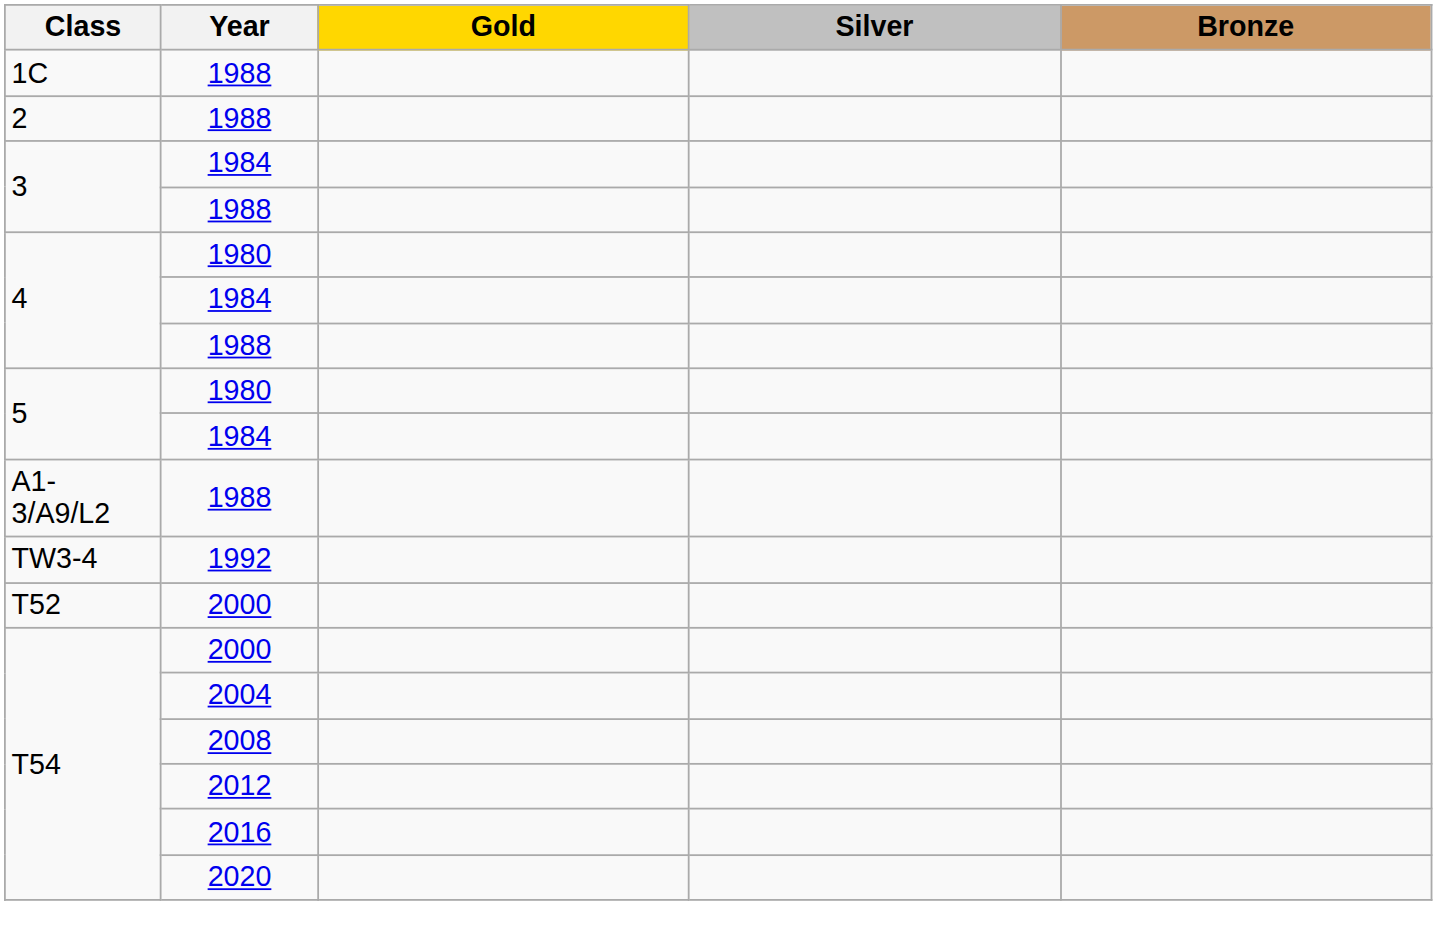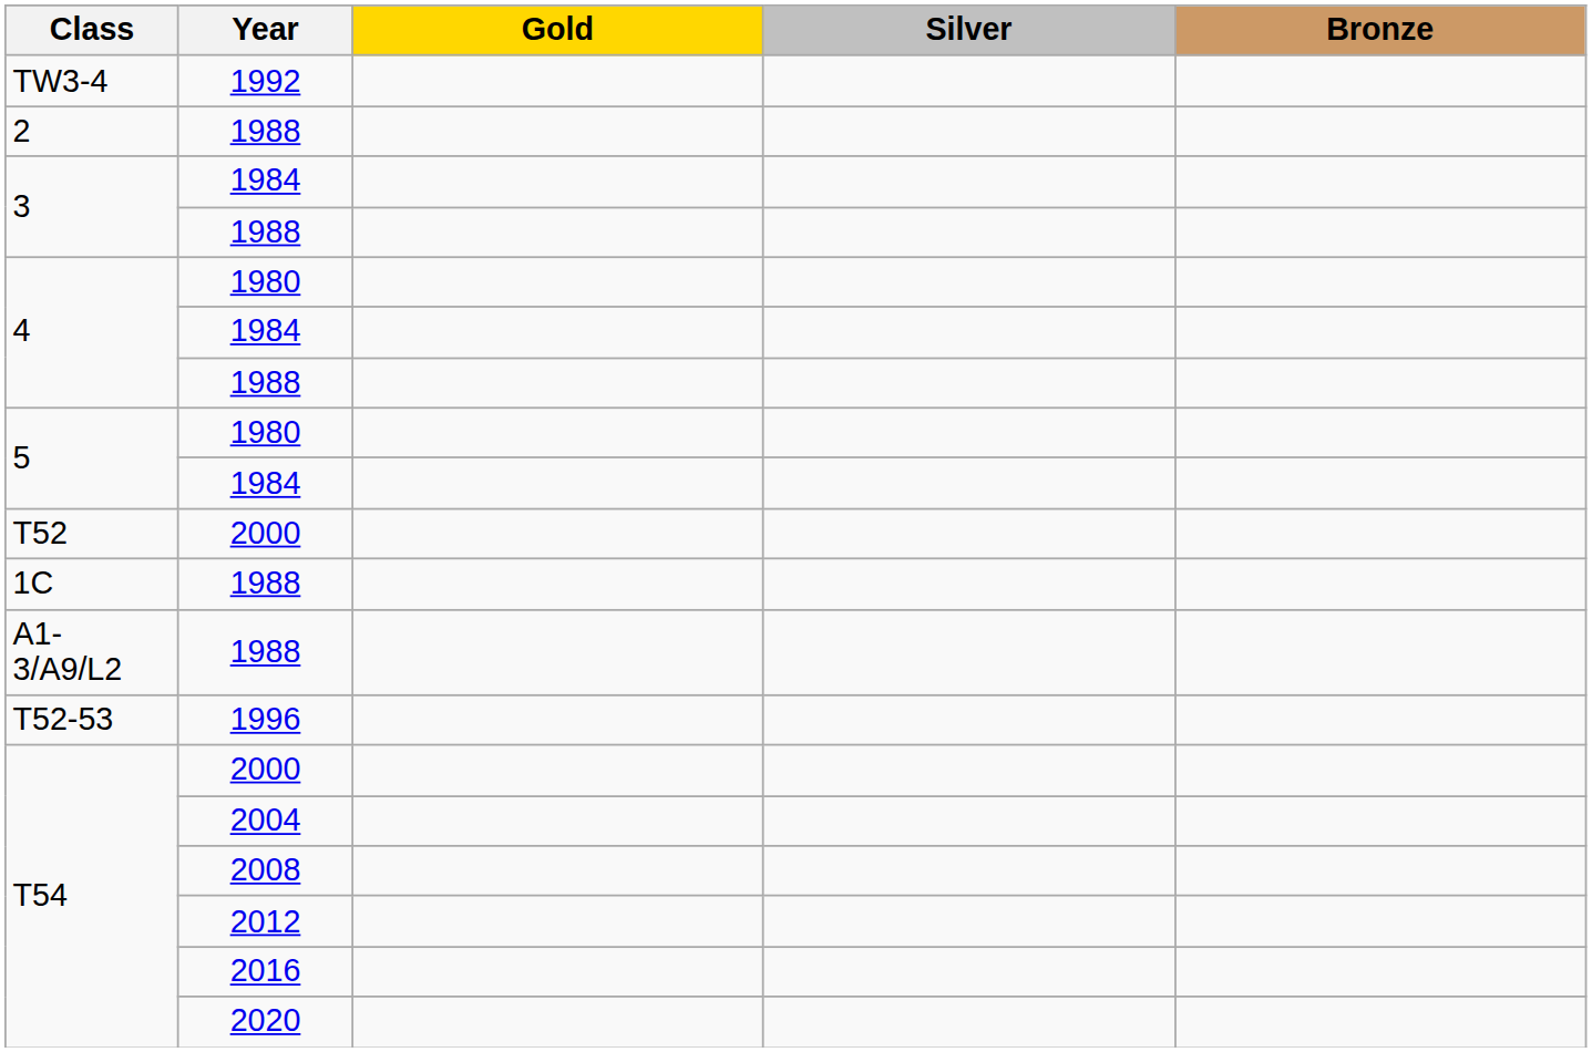 <table class="wikitable">
 <tr>
 <th width=80>Class</th>
 <th width=80>Year</th>
 <td align=center width=200 bgcolor=gold><strong>Gold</strong></td>
 <td align=center width=200 bgcolor=silver><strong>Silver</strong></td>
 <td align=center width=200 bgcolor=cc9966><strong>Bronze</strong></td>
 </tr>
 <tr>
-<td>1C</td>
-<td align=center><a href='#'>1988</a></td>
+<td>TW3-4</td>
+<td align=center><a href='#'>1992</a></td>
 <td></td>
 <td></td>
 <td></td>
 </tr>
 <tr>
 <td>2</td>
 <td align=center><a href='#'>1988</a></td>
 <td></td>
 <td></td>
 <td></td>
 </tr>
 <tr>
 <td rowspan=2>3</td>
 <td align=center><a href='#'>1984</a></td>
 <td></td>
 <td></td>
 <td></td>
 </tr>
 <tr>
 <td align=center><a href='#'>1988</a></td>
 <td></td>
 <td></td>
 <td></td>
 </tr>
 <tr>
 <td rowspan=3>4</td>
 <td align=center><a href='#'>1980</a></td>
 <td></td>
 <td></td>
 <td></td>
 </tr>
 <tr>
 <td align=center><a href='#'>1984</a></td>
 <td></td>
 <td></td>
 <td></td>
 </tr>
 <tr>
 <td align=center><a href='#'>1988</a></td>
 <td></td>
 <td></td>
 <td></td>
 </tr>
 <tr>
 <td rowspan=2>5</td>
 <td align=center><a href='#'>1980</a></td>
 <td></td>
 <td></td>
 <td></td>
 </tr>
 <tr>
 <td align=center><a href='#'>1984</a></td>
 <td></td>
 <td></td>
 <td></td>
 </tr>
 <tr>
+<td>T52</td>
+<td align=center><a href='#'>2000</a></td>
+<td></td>
+<td></td>
+<td></td>
+</tr>
+<tr>
+<td>1C</td>
+<td align=center><a href='#'>1988</a></td>
+<td></td>
+<td></td>
+<td></td>
+</tr>
+<tr>
 <td>A1-3/A9/L2</td>
 <td align=center><a href='#'>1988</a></td>
 <td></td>
 <td></td>
 <td></td>
 </tr>
 <tr>
-<td>TW3-4</td>
-<td align=center><a href='#'>1992</a></td>
-<td></td>
-<td></td>
-<td></td>
-</tr>
-<tr>
-<td>T52</td>
-<td align=center><a href='#'>2000</a></td>
+<td>T52-53</td>
+<td align=center><a href='#'>1996</a></td>
 <td></td>
 <td></td>
 <td></td>
 </tr>
 <tr>
 <td rowspan=6>T54</td>
 <td align=center><a href='#'>2000</a></td>
 <td></td>
 <td></td>
 <td></td>
 </tr>
 <tr>
 <td align=center><a href='#'>2004</a></td>
 <td></td>
 <td></td>
 <td></td>
 </tr>
 <tr>
 <td align=center><a href='#'>2008</a></td>
 <td></td>
 <td></td>
 <td></td>
 </tr>
 <tr>
 <td align=center><a href='#'>2012</a></td>
 <td></td>
 <td></td>
 <td></td>
 </tr>
 <tr>
 <td align=center><a href='#'>2016</a></td>
 <td></td>
 <td></td>
 <td></td>
 </tr>
 <tr>
 <td align=center><a href='#'>2020</a></td>
 <td></td>
 <td></td>
 <td></td>
 </tr>
 </table>
